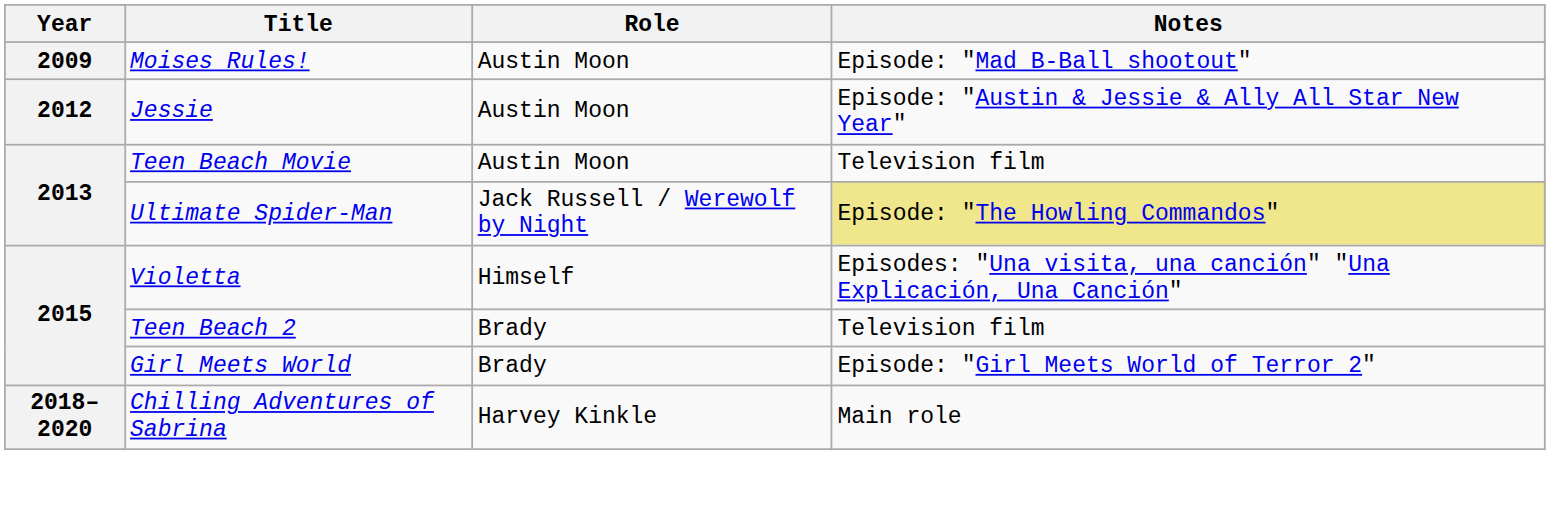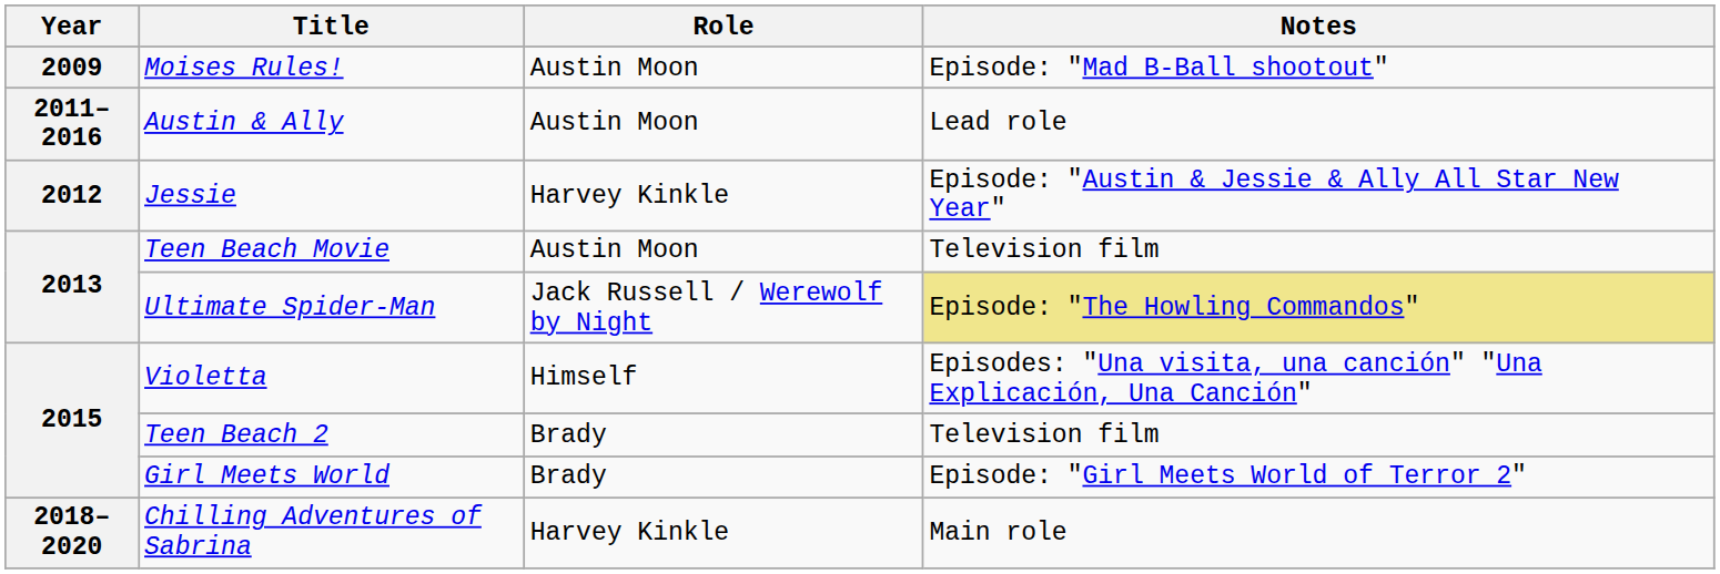 <table class="wikitable plainrowheaders sortable">
 <tr>
 <th scope="col">Year</th>
 <th scope="col">Title</th>
 <th scope="col" class="unsortable">Role</th>
 <th scope="col" class="unsortable">Notes</th>
 </tr>
 <tr>
 <th scope="row">2009</th>
 <td><em><a href='#'>Moises Rules!</a></em></td>
 <td>Austin Moon</td>
 <td>Episode: "<a href='#'>Mad B-Ball shootout</a>"</td>
 </tr>
 <tr>
+<th scope="row">2011–2016</th>
+<td><em><a href='#'>Austin & Ally</a></em></td>
+<td>Austin Moon</td>
+<td>Lead role</td>
+</tr>
+<tr>
 <th scope="row">2012</th>
 <td><em><a href='#'>Jessie</a></em></td>
-<td>Austin Moon</td>
+<td>Harvey Kinkle</td>
 <td>Episode: "<a href='#'>Austin & Jessie & Ally All Star New Year</a>"</td>
 </tr>
 <tr>
 <th scope="row" rowspan="2">2013</th>
 <td data-sort-value="Teen Beach 1"><em><a href='#'>Teen Beach Movie</a></em></td>
 <td>Austin Moon</td>
 <td>Television film</td>
 </tr>
 <tr>
 <td><em><a href='#'>Ultimate Spider-Man</a></em></td>
 <td>Jack Russell / <a href='#'>Werewolf by Night</a></td>
 <td style="background: khaki;">Episode: "<a href='#'>The Howling Commandos</a>"</td>
 </tr>
 <tr>
 <th scope="row" rowspan="3">2015</th>
 <td><em><a href='#'>Violetta</a></em></td>
 <td>Himself</td>
 <td>Episodes: "<a href='#'>Una visita, una canción</a>" "<a href='#'>Una Explicación, Una Canción</a>"</td>
 </tr>
 <tr>
 <td><em><a href='#'>Teen Beach 2</a></em></td>
 <td>Brady</td>
 <td>Television film</td>
 </tr>
 <tr>
 <td><em><a href='#'>Girl Meets World</a></em></td>
 <td>Brady</td>
 <td>Episode: "<a href='#'>Girl Meets World of Terror 2</a>"</td>
 </tr>
 <tr>
 <th scope="row">2018–2020</th>
 <td><em><a href='#'>Chilling Adventures of Sabrina</a></em></td>
 <td>Harvey Kinkle</td>
 <td>Main role</td>
 </tr>
 </table>
